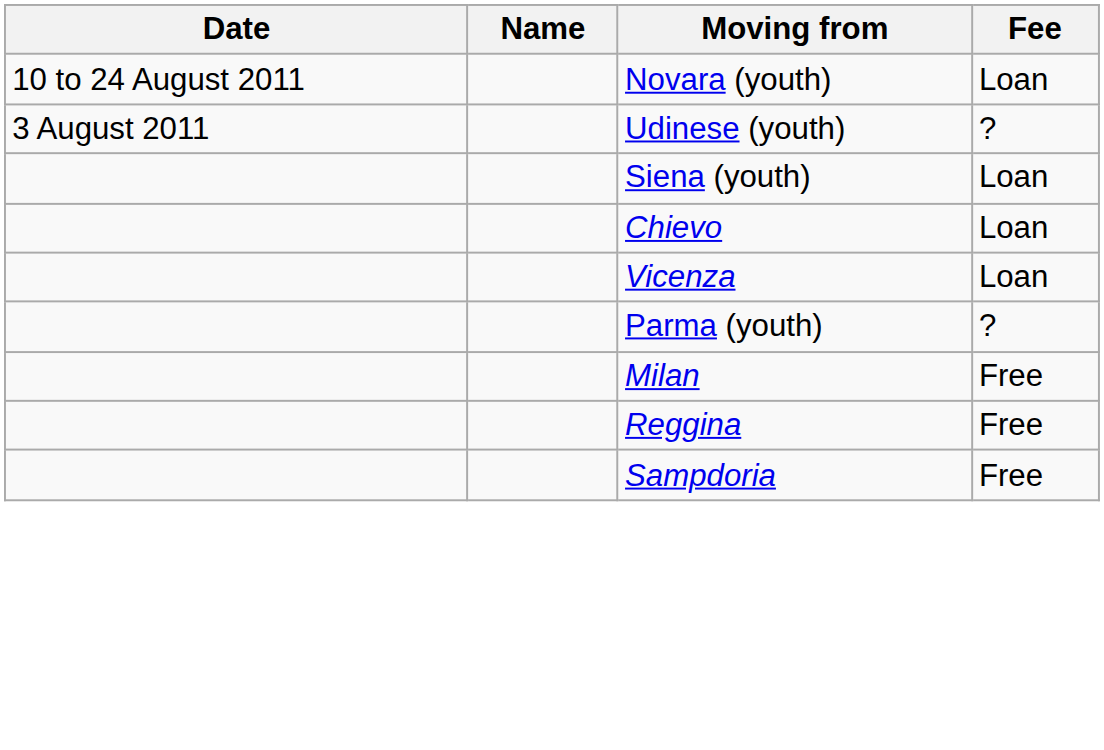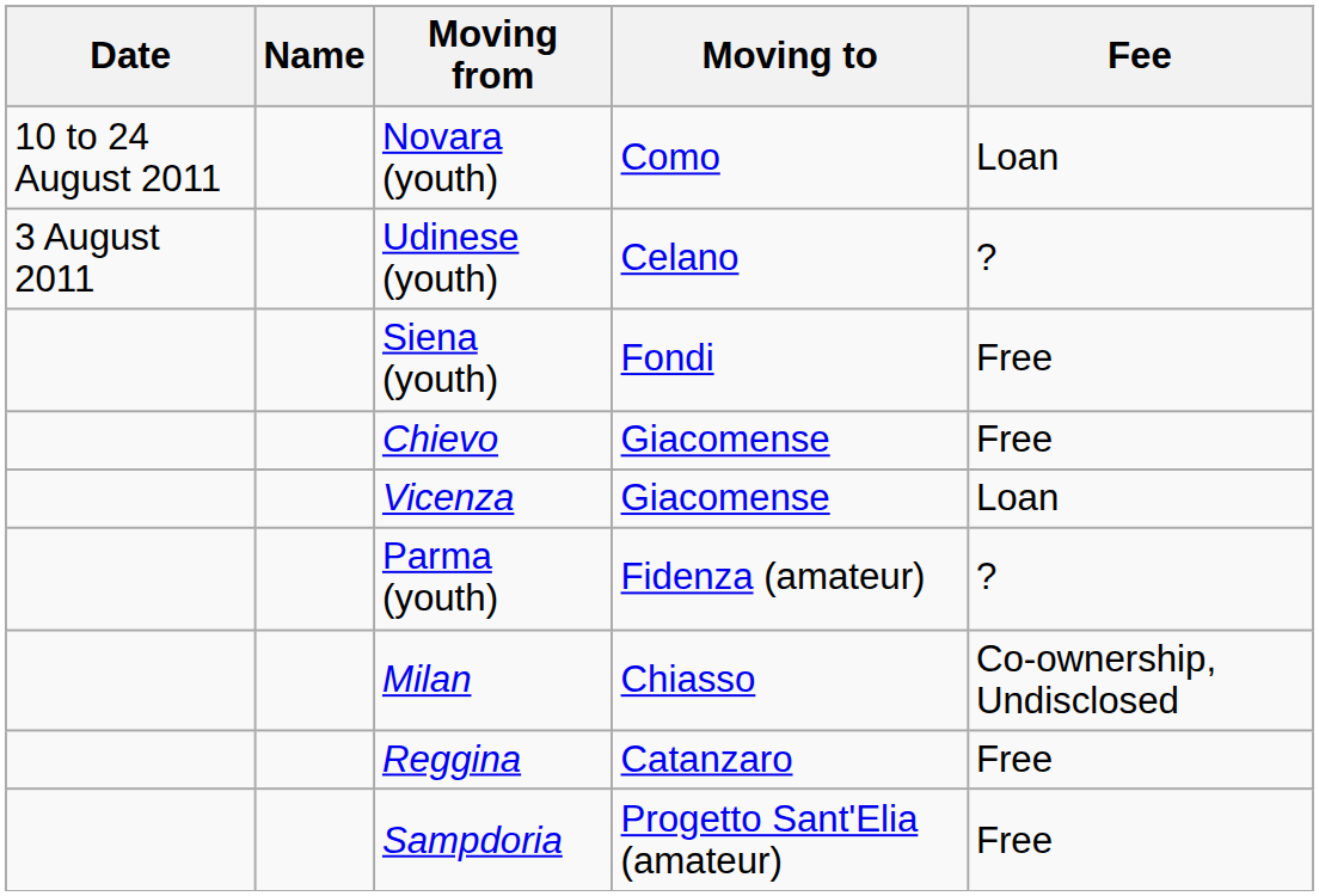 <table class="wikitable sortable" width=90%>
 <tr>
 <th>Date</th>
 <th>Name</th>
 <th>Moving from</th>
+<th>Moving to</th>
 <th>Fee</th>
 </tr>
 <tr>
 <td>10 to 24 August 2011</td>
 <td></td>
 <td><a href='#'>Novara</a> (youth)</td>
+<td><a href='#'>Como</a></td>
 <td>Loan</td>
 </tr>
 <tr>
 <td>3 August 2011</td>
 <td></td>
 <td><a href='#'>Udinese</a> (youth)</td>
+<td><a href='#'>Celano</a></td>
 <td>?</td>
 </tr>
 <tr>
 <td></td>
 <td></td>
 <td><a href='#'>Siena</a> (youth)</td>
-<td>Loan</td>
+<td><a href='#'>Fondi</a></td>
+<td> Free</td>
 </tr>
 <tr>
 <td></td>
 <td></td>
 <td><em><a href='#'>Chievo</a></em></td>
-<td>Loan</td>
+<td><a href='#'>Giacomense</a></td>
+<td> Free</td>
 </tr>
 <tr>
 <td></td>
 <td></td>
 <td><em><a href='#'>Vicenza</a></em></td>
+<td><a href='#'>Giacomense</a></td>
 <td>Loan</td>
 </tr>
 <tr>
 <td></td>
 <td></td>
 <td><a href='#'>Parma</a> (youth)</td>
+<td><a href='#'>Fidenza</a> (amateur)</td>
 <td>?</td>
 </tr>
 <tr>
 <td></td>
 <td> </td>
 <td><em><a href='#'>Milan</a></em></td>
-<td> Free</td>
+<td><a href='#'>Chiasso</a> </td>
+<td>Co-ownership, Undisclosed</td>
 </tr>
 <tr>
 <td></td>
 <td></td>
 <td><em><a href='#'>Reggina</a></em></td>
+<td><a href='#'>Catanzaro</a></td>
 <td> Free</td>
 </tr>
 <tr>
 <td></td>
 <td></td>
 <td><em><a href='#'>Sampdoria</a></em></td>
+<td><a href='#'>Progetto Sant'Elia</a> (amateur)</td>
 <td> Free</td>
 </tr>
 </table>
